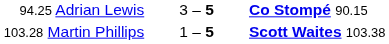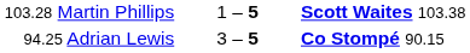 <table style="text-align:center">
 <tr>
 <th width=223></th>
 <th width=100></th>
 <th width=223></th>
 </tr>
 <tr>
+<td align=right><small>103.28</small> <a href='#'>Martin Phillips</a> </td>
+<td>1 – <strong>5</strong></td>
+<td align=left> <strong><a href='#'>Scott Waites</a></strong> <small>103.38</small></td>
+</tr>
+<tr>
 <td align=right><small>94.25</small> <a href='#'>Adrian Lewis</a> </td>
 <td>3 – <strong>5</strong></td>
 <td align=left> <strong><a href='#'>Co Stompé</a></strong> <small>90.15</small></td>
 </tr>
-<tr>
-<td align=right><small>103.28</small> <a href='#'>Martin Phillips</a> </td>
-<td>1 – <strong>5</strong></td>
-<td align=left> <strong><a href='#'>Scott Waites</a></strong> <small>103.38</small></td>
-</tr>
 </table>
